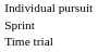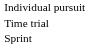 <table>
 <tr>
 <td>Individual pursuit</td>
+<td></td>
+<td></td>
+<td></td>
+</tr>
+<tr>
+<td>Time trial</td>
 <td></td>
 <td></td>
 <td></td>
 </tr>
 <tr>
 <td>Sprint</td>
 <td></td>
 <td></td>
 <td></td>
 </tr>
-<tr>
-<td>Time trial</td>
-<td></td>
-<td></td>
-<td></td>
-</tr>
 </table>
